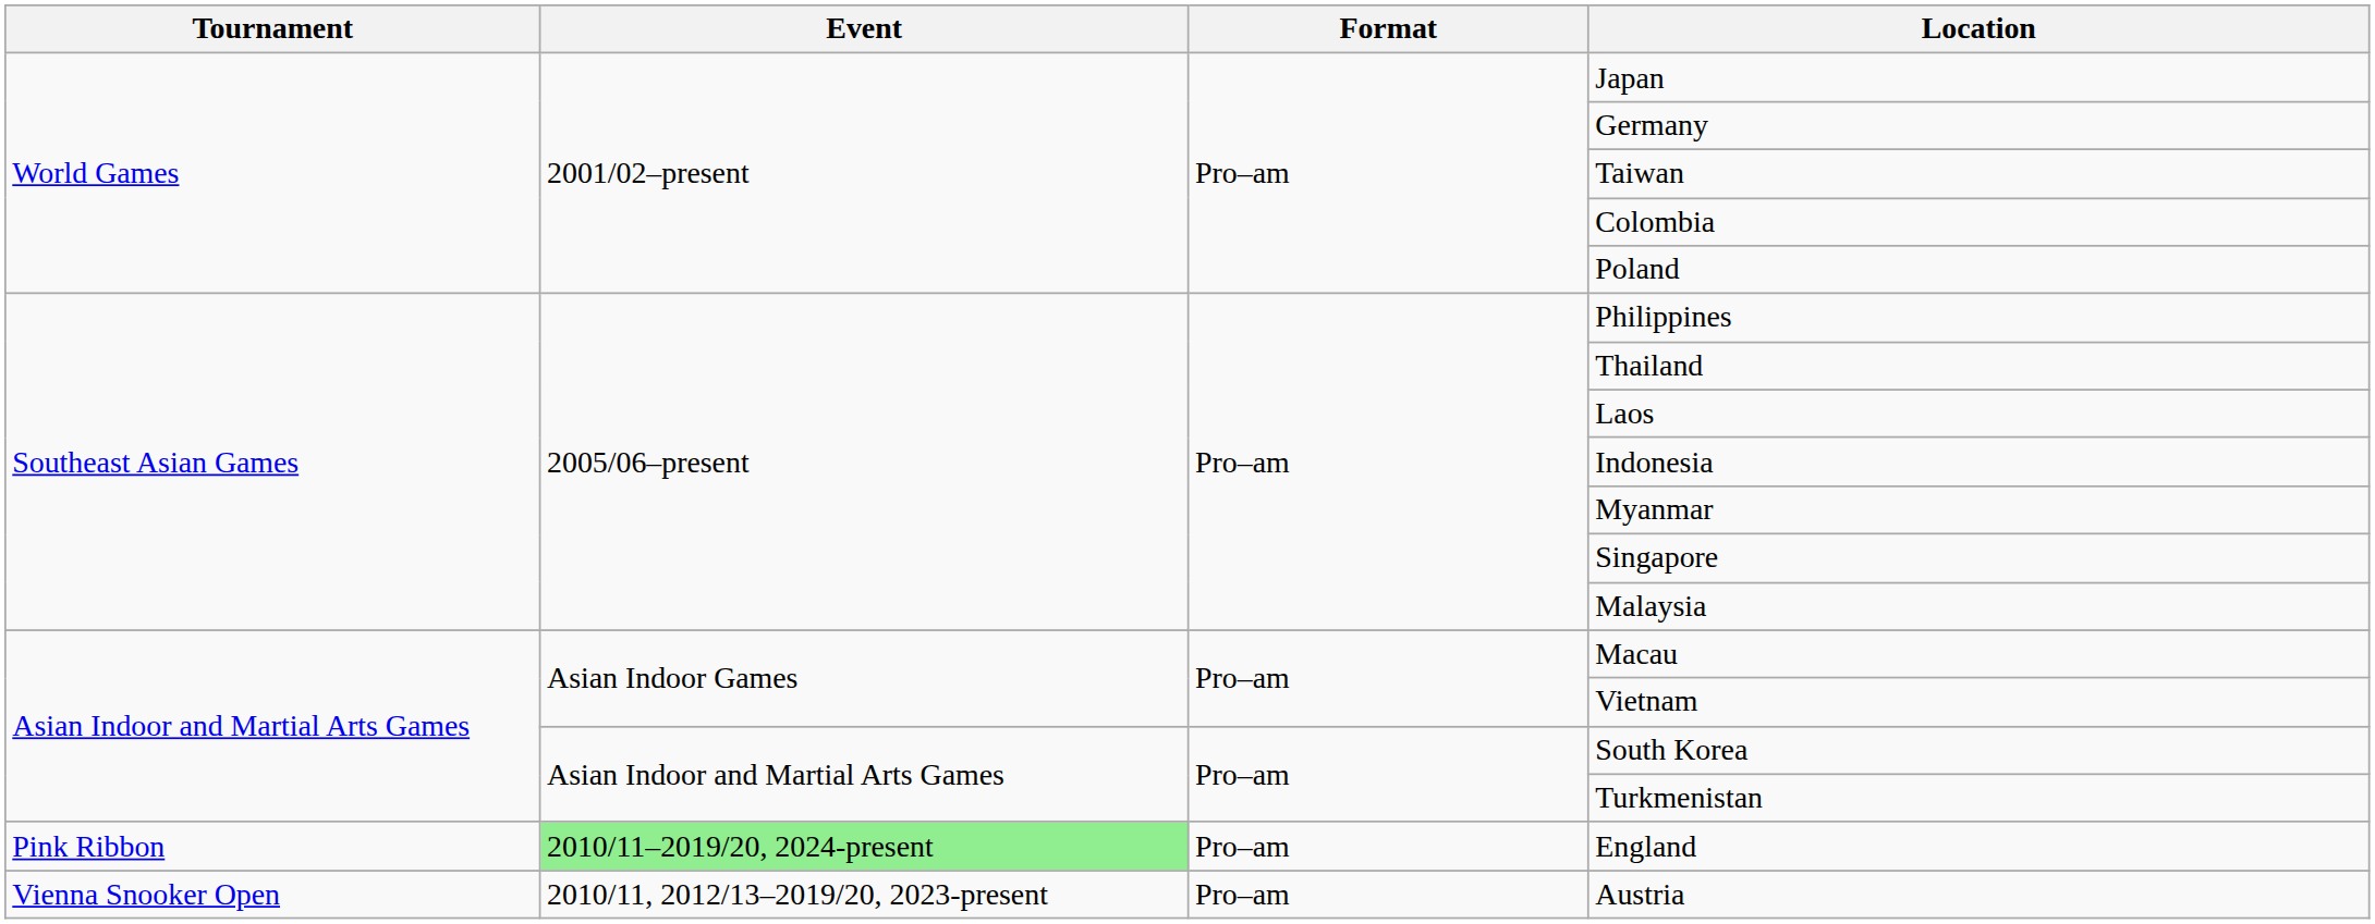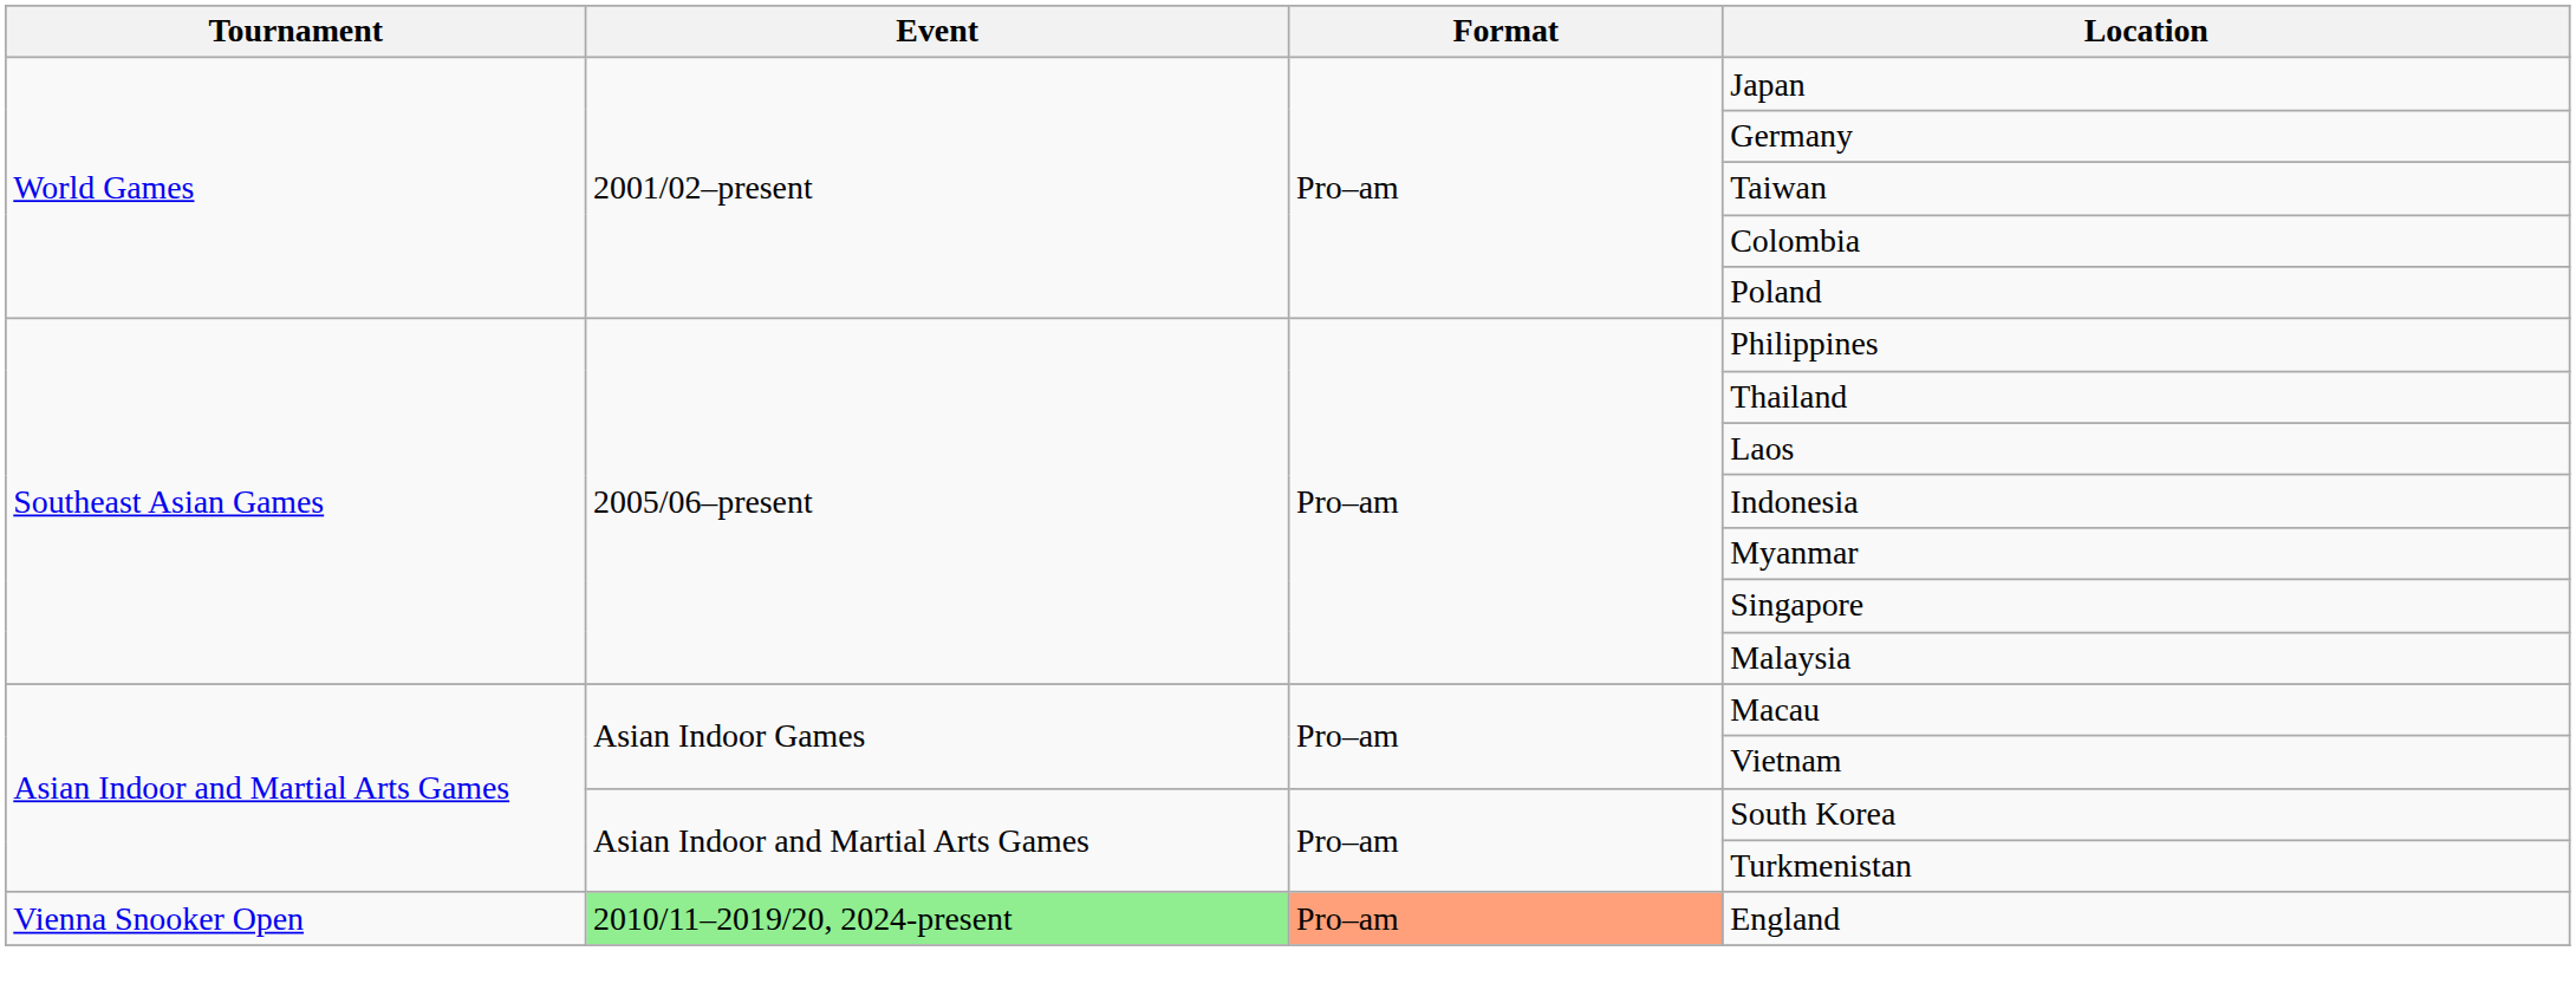 <table class="wikitable">
 <tr>
 <th style="width:20em;">Tournament</th>
 <th style="width:25em;">Event</th>
 <th style="width:15em;">Format</th>
 <th style="width:30em;">Location</th>
 </tr>
 <tr>
 <td rowspan="5"><a href='#'>World Games</a></td>
 <td rowspan="5">2001/02–present</td>
 <td rowspan="5">Pro–am</td>
 <td>Japan <br> </td>
 </tr>
 <tr>
 <td>Germany <br> </td>
 </tr>
 <tr>
 <td>Taiwan <br> </td>
 </tr>
 <tr>
 <td>Colombia <br> </td>
 </tr>
 <tr>
 <td>Poland <br> </td>
 </tr>
 <tr>
 <td rowspan="7"><a href='#'>Southeast Asian Games</a></td>
 <td rowspan="7">2005/06–present</td>
 <td rowspan="7">Pro–am</td>
 <td>Philippines <br> </td>
 </tr>
 <tr>
 <td>Thailand <br> </td>
 </tr>
 <tr>
 <td>Laos <br> </td>
 </tr>
 <tr>
 <td>Indonesia <br> </td>
 </tr>
 <tr>
 <td>Myanmar <br> </td>
 </tr>
 <tr>
 <td>Singapore <br> </td>
 </tr>
 <tr>
 <td>Malaysia <br> </td>
 </tr>
 <tr>
 <td rowspan="4"><a href='#'>Asian Indoor and Martial Arts Games</a></td>
 <td rowspan="2">Asian Indoor Games <br> </td>
 <td rowspan="2">Pro–am</td>
 <td>Macau <br> </td>
 </tr>
 <tr>
 <td>Vietnam <br> </td>
 </tr>
 <tr>
 <td rowspan="2">Asian Indoor and Martial Arts Games <br> </td>
 <td rowspan="2">Pro–am</td>
 <td>South Korea <br> </td>
 </tr>
 <tr>
 <td>Turkmenistan <br> </td>
 </tr>
 <tr>
-<td><a href='#'>Pink Ribbon</a></td>
+<td><a href='#'>Vienna Snooker Open</a></td>
 <td style="background: lightgreen;">2010/11–2019/20, 2024-present</td>
-<td>Pro–am</td>
+<td style="background: lightsalmon;">Pro–am</td>
 <td>England </td>
 </tr>
-<tr>
-<td><a href='#'>Vienna Snooker Open</a></td>
-<td>2010/11, 2012/13–2019/20, 2023-present</td>
-<td>Pro–am</td>
-<td>Austria </td>
-</tr>
 </table>
